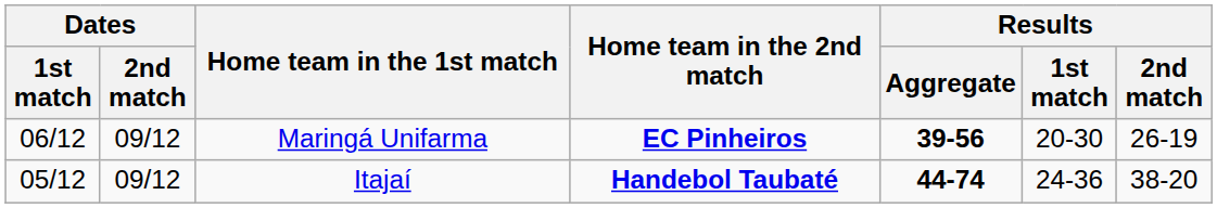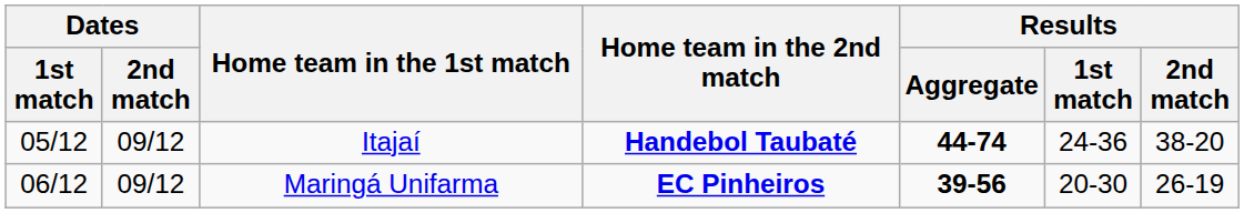 <table class="wikitable" style="text-align:center; margin-left:1em;">
 <tr>
 <th colspan="2">Dates</th>
 <th rowspan="2" style="width:220px;">Home team in the 1st match</th>
 <th rowspan="2" style="width:180px;">Home team in the 2nd match</th>
 <th colspan="3">Results</th>
 </tr>
 <tr>
 <th style="width:50px;">1st match</th>
 <th style="width:50px;">2nd match</th>
 <th style="width:50px;">Aggregate</th>
 <th style="width:50px;">1st match</th>
 <th style="width:50px;">2nd match</th>
 </tr>
 <tr>
+<td>05/12</td>
+<td>09/12</td>
+<td><a href='#'>Itajaí</a></td>
+<td><strong><a href='#'>Handebol Taubaté</a></strong></td>
+<td><strong>44-74</strong></td>
+<td>24-36</td>
+<td>38-20</td>
+</tr>
+<tr>
 <td>06/12</td>
 <td>09/12</td>
 <td><a href='#'>Maringá Unifarma</a></td>
 <td><strong><a href='#'>EC Pinheiros</a></strong></td>
 <td><strong>39-56</strong></td>
 <td>20-30</td>
 <td>26-19</td>
 </tr>
-<tr>
-<td>05/12</td>
-<td>09/12</td>
-<td><a href='#'>Itajaí</a></td>
-<td><strong><a href='#'>Handebol Taubaté</a></strong></td>
-<td><strong>44-74</strong></td>
-<td>24-36</td>
-<td>38-20</td>
-</tr>
 </table>
